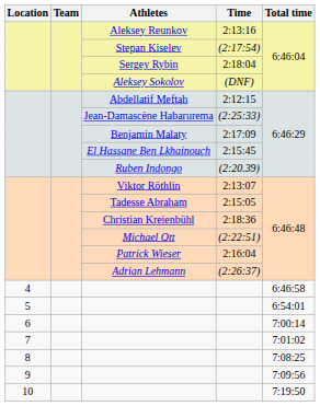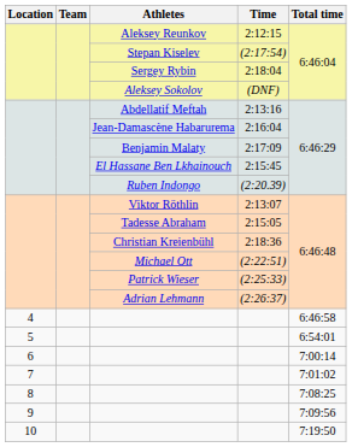 <table class = "wikitable" style = "text-align:center">
 <tr>
 <th>Location</th>
 <th>Team</th>
 <th>Athletes</th>
 <th>Time</th>
 <th>Total time</th>
 </tr>
 <tr bgcolor=#F7F6A8>
 <td rowspan = 4></td>
 <td rowspan = 4; align = left></td>
 <td><a href='#'>Aleksey Reunkov</a></td>
-<td>2:13:16</td>
+<td>2:12:15</td>
 <td rowspan = 4>6:46:04</td>
 </tr>
 <tr bgcolor=#F7F6A8>
 <td><a href='#'>Stepan Kiselev</a></td>
 <td><em> (2:17:54) </em></td>
 </tr>
 <tr bgcolor=#F7F6A8>
 <td><a href='#'>Sergey Rybin</a></td>
 <td>2:18:04</td>
 </tr>
 <tr bgcolor=#F7F6A8>
 <td><em> <a href='#'>Aleksey Sokolov</a> </em></td>
 <td><em> (DNF) </em></td>
 </tr>
 <tr bgcolor=#DCE5E5>
 <td rowspan = 5></td>
 <td rowspan = 5; align = left></td>
 <td><a href='#'>Abdellatif Meftah</a></td>
-<td>2:12:15</td>
+<td>2:13:16</td>
 <td rowspan = 5>6:46:29</td>
 </tr>
 <tr bgcolor=#DCE5E5>
 <td><a href='#'>Jean-Damascène Habarurema</a></td>
-<td><em> (2:25:33) </em></td>
+<td>2:16:04</td>
 </tr>
 <tr bgcolor=#DCE5E5>
 <td><a href='#'>Benjamin Malaty</a></td>
 <td>2:17:09</td>
 </tr>
 <tr bgcolor=#DCE5E5>
 <td><em> <a href='#'>El Hassane Ben Lkhainouch</a> </em></td>
 <td>2:15:45</td>
 </tr>
 <tr bgcolor=#DCE5E5>
 <td><em> <a href='#'>Ruben Indongo</a> </em></td>
 <td><em> (2:20.39) </em></td>
 </tr>
 <tr bgcolor=#FFDAB9>
 <td rowspan = 6></td>
 <td rowspan = 6; align = left></td>
 <td><a href='#'>Viktor Röthlin</a></td>
 <td>2:13:07</td>
 <td rowspan = 6>6:46:48</td>
 </tr>
 <tr bgcolor=#FFDAB9>
 <td><a href='#'>Tadesse Abraham</a></td>
 <td>2:15:05</td>
 </tr>
 <tr bgcolor=#FFDAB9>
 <td><a href='#'>Christian Kreienbühl</a></td>
 <td>2:18:36</td>
 </tr>
 <tr bgcolor=#FFDAB9>
 <td><em> <a href='#'>Michael Ott</a> </em></td>
 <td><em> (2:22:51) </em></td>
 </tr>
 <tr bgcolor=#FFDAB9>
 <td><em> <a href='#'>Patrick Wieser</a> </em></td>
-<td>2:16:04</td>
+<td><em> (2:25:33) </em></td>
 </tr>
 <tr bgcolor=#FFDAB9>
 <td><em> <a href='#'>Adrian Lehmann</a> </em></td>
 <td><em> (2:26:37) </em></td>
 </tr>
 <tr>
 <td>4</td>
 <td align = left></td>
 <td></td>
 <td></td>
 <td>6:46:58</td>
 </tr>
 <tr>
 <td>5</td>
 <td align = left></td>
 <td></td>
 <td></td>
 <td>6:54:01</td>
 </tr>
 <tr>
 <td>6</td>
 <td align = left></td>
 <td></td>
 <td></td>
 <td>7:00:14</td>
 </tr>
 <tr>
 <td>7</td>
 <td align = left></td>
 <td></td>
 <td></td>
 <td>7:01:02</td>
 </tr>
 <tr>
 <td>8</td>
 <td align = left></td>
 <td></td>
 <td></td>
 <td>7:08:25</td>
 </tr>
 <tr>
 <td>9</td>
 <td align = left></td>
 <td></td>
 <td></td>
 <td>7:09:56</td>
 </tr>
 <tr>
 <td>10</td>
 <td align = left></td>
 <td></td>
 <td></td>
 <td>7:19:50</td>
 </tr>
 </table>
